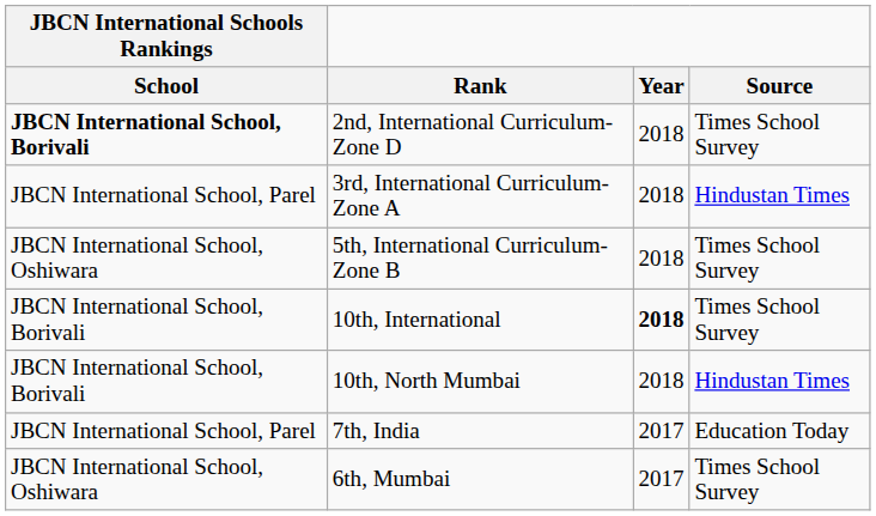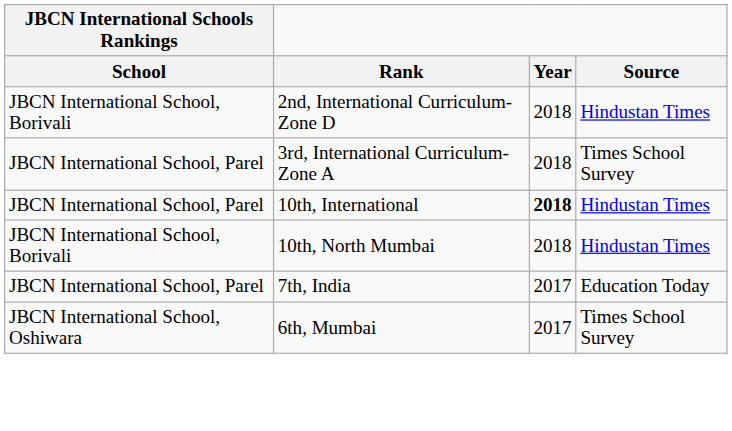 <table class="wikitable">
 <tr>
 <th>JBCN International Schools Rankings</th>
 </tr>
 <tr>
 <th>School</th>
 <th>Rank</th>
 <th>Year</th>
 <th>Source</th>
 </tr>
 <tr>
-<td><strong>JBCN International School, Borivali</strong></td>
+<td>JBCN International School, Borivali</td>
 <td>2nd, International Curriculum- Zone D</td>
+<td>2018</td>
+<td><a href='#'>Hindustan Times</a></td>
+</tr>
+<tr>
+<td>JBCN International School, Parel</td>
+<td>3rd, International Curriculum- Zone A</td>
 <td>2018</td>
 <td>Times School Survey</td>
 </tr>
 <tr>
 <td>JBCN International School, Parel</td>
-<td>3rd, International Curriculum- Zone A</td>
-<td>2018</td>
-<td><a href='#'>Hindustan Times</a></td>
-</tr>
-<tr>
-<td>JBCN International School, Oshiwara</td>
-<td>5th, International Curriculum- Zone B</td>
-<td>2018</td>
-<td>Times School Survey</td>
-</tr>
-<tr>
-<td>JBCN International School, Borivali</td>
 <td>10th, International</td>
 <td><strong>2018</strong></td>
-<td>Times School Survey</td>
+<td><a href='#'>Hindustan Times</a></td>
 </tr>
 <tr>
 <td>JBCN International School, Borivali</td>
 <td>10th, North Mumbai</td>
 <td>2018</td>
 <td><a href='#'>Hindustan Times</a></td>
 </tr>
 <tr>
 <td>JBCN International School, Parel</td>
 <td>7th, India</td>
 <td>2017</td>
 <td>Education Today</td>
 </tr>
 <tr>
 <td>JBCN International School, Oshiwara</td>
 <td>6th, Mumbai</td>
 <td>2017</td>
 <td>Times School Survey</td>
 </tr>
 </table>
